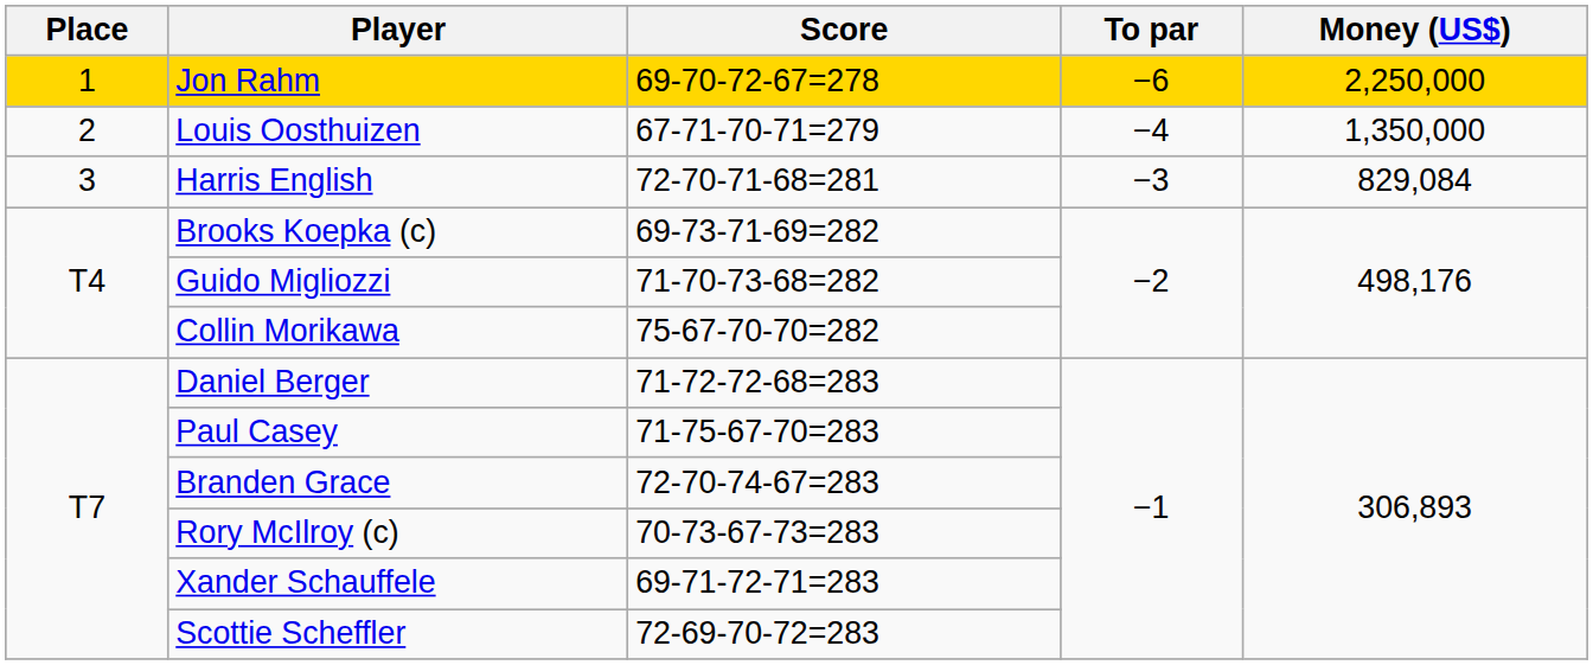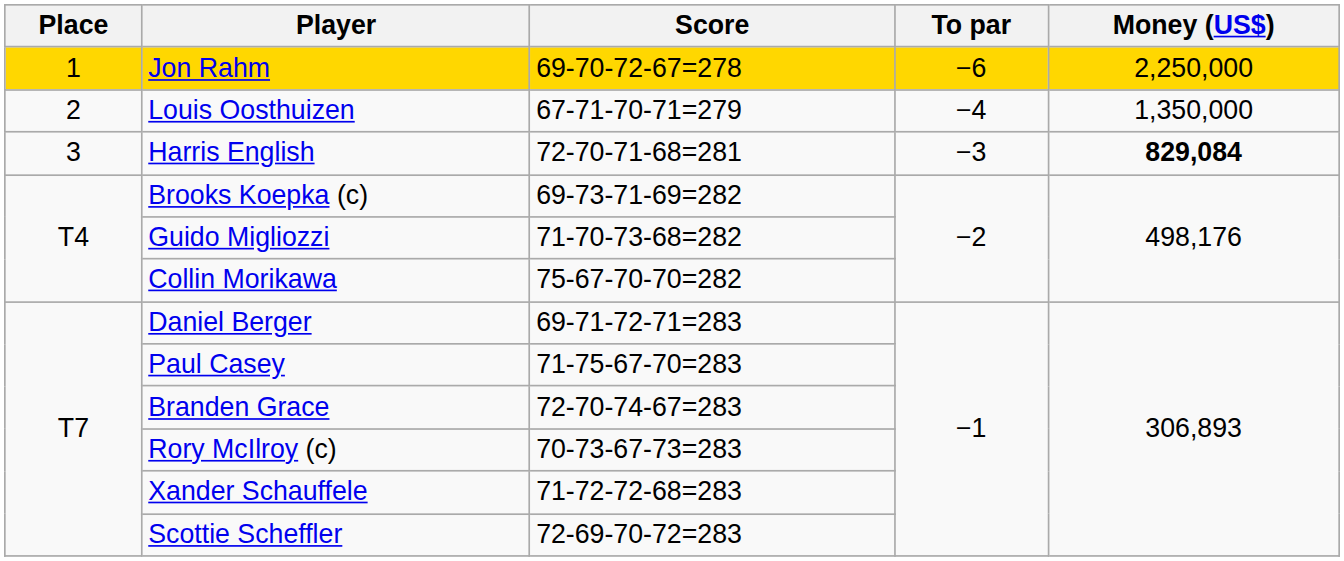 <table class="wikitable" style="width:50em;margin-bottom:0;">
 <tr>
 <th>Place</th>
 <th>Player</th>
 <th>Score</th>
 <th>To par</th>
 <th>Money (<a href='#'>US$</a>)</th>
 </tr>
 <tr style="background:gold">
 <td align=center>1</td>
 <td> <a href='#'>Jon Rahm</a></td>
 <td>69-70-72-67=278</td>
 <td align=center>−6</td>
 <td align=center>2,250,000</td>
 </tr>
 <tr>
 <td align=center>2</td>
 <td> <a href='#'>Louis Oosthuizen</a></td>
 <td>67-71-70-71=279</td>
 <td align=center>−4</td>
 <td align=center>1,350,000</td>
 </tr>
 <tr>
 <td align=center>3</td>
 <td> <a href='#'>Harris English</a></td>
 <td>72-70-71-68=281</td>
 <td align=center>−3</td>
-<td align=center>829,084</td>
+<td align=center><strong>829,084</strong></td>
 </tr>
 <tr>
 <td rowspan=3 align=center>T4</td>
 <td> <a href='#'>Brooks Koepka</a> (c)</td>
 <td>69-73-71-69=282</td>
 <td rowspan=3 align=center>−2</td>
 <td rowspan=3 align=center>498,176</td>
 </tr>
 <tr>
 <td> <a href='#'>Guido Migliozzi</a></td>
 <td>71-70-73-68=282</td>
 </tr>
 <tr>
 <td> <a href='#'>Collin Morikawa</a></td>
 <td>75-67-70-70=282</td>
 </tr>
 <tr>
 <td rowspan=6 align=center>T7</td>
 <td> <a href='#'>Daniel Berger</a></td>
-<td>71-72-72-68=283</td>
+<td>69-71-72-71=283</td>
 <td rowspan=6 align=center>−1</td>
 <td rowspan=6 align=center>306,893</td>
 </tr>
 <tr>
 <td> <a href='#'>Paul Casey</a></td>
 <td>71-75-67-70=283</td>
 </tr>
 <tr>
 <td> <a href='#'>Branden Grace</a></td>
 <td>72-70-74-67=283</td>
 </tr>
 <tr>
 <td> <a href='#'>Rory McIlroy</a> (c)</td>
 <td>70-73-67-73=283</td>
 </tr>
 <tr>
 <td> <a href='#'>Xander Schauffele</a></td>
-<td>69-71-72-71=283</td>
+<td>71-72-72-68=283</td>
 </tr>
 <tr>
 <td> <a href='#'>Scottie Scheffler</a></td>
 <td>72-69-70-72=283</td>
 </tr>
 </table>
